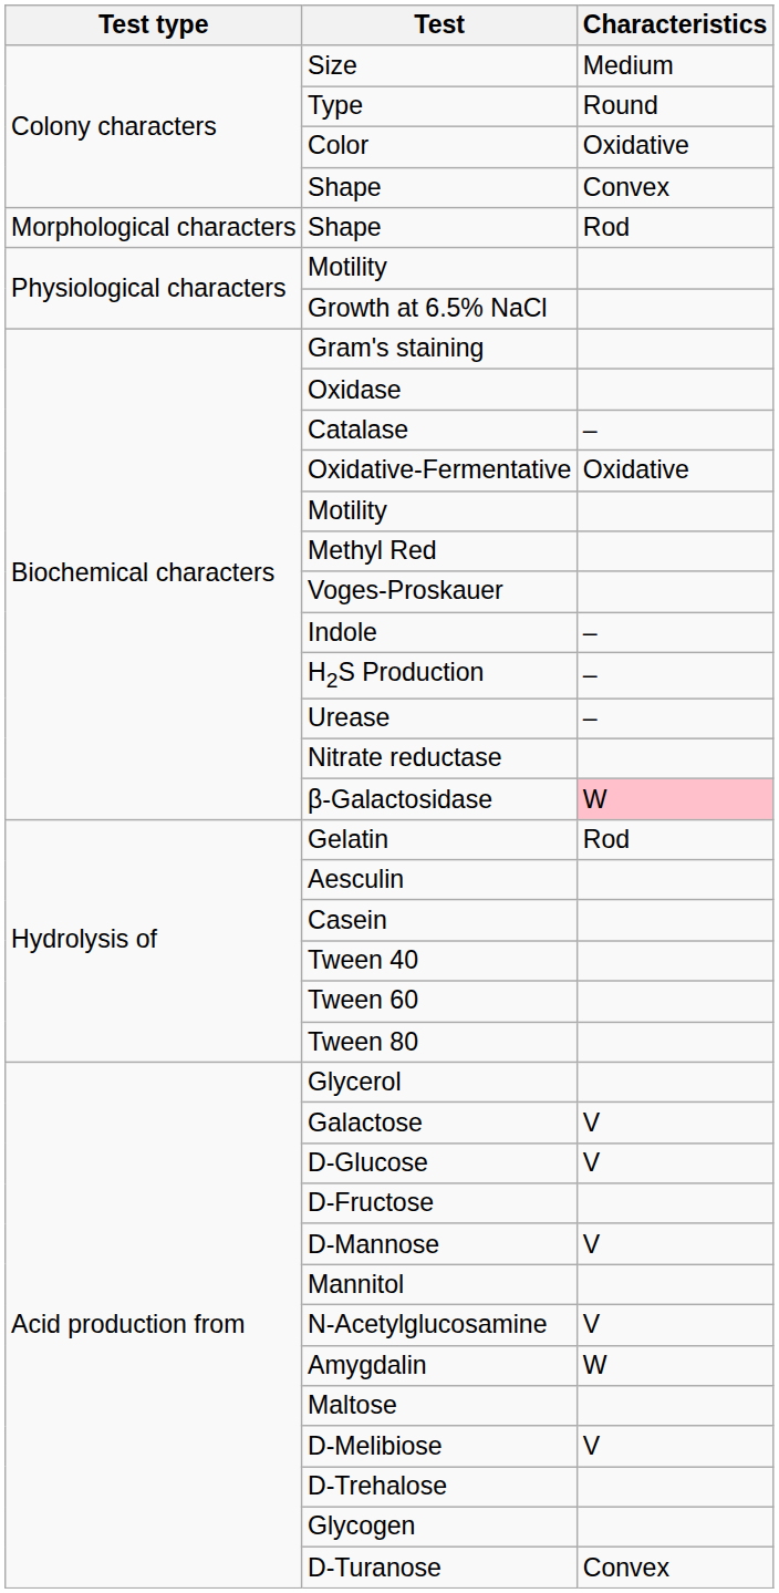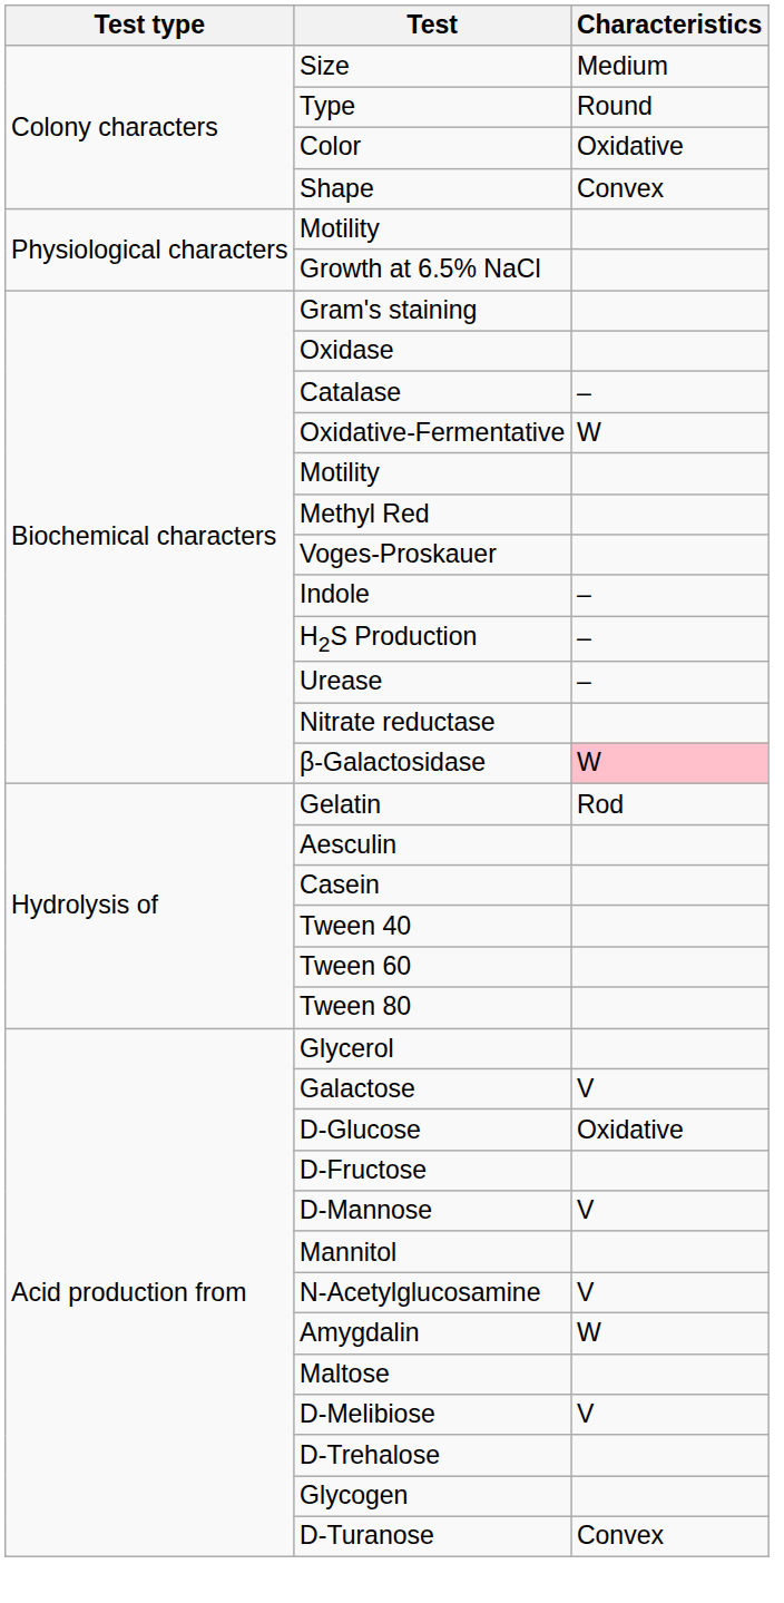 <table class="wikitable">
 <tr>
 <th>Test type</th>
 <th>Test</th>
 <th>Characteristics</th>
 </tr>
 <tr>
 <td rowspan="4">Colony  characters</td>
 <td>Size</td>
 <td>Medium</td>
 </tr>
 <tr>
 <td>Type</td>
 <td>Round</td>
 </tr>
 <tr>
 <td>Color</td>
 <td>Oxidative</td>
 </tr>
 <tr>
 <td>Shape</td>
 <td>Convex</td>
-</tr>
-<tr>
-<td>Morphological  characters</td>
-<td>Shape</td>
-<td>Rod</td>
 </tr>
 <tr>
 <td rowspan="2">Physiological  characters</td>
 <td>Motility</td>
 <td></td>
 </tr>
 <tr>
 <td>Growth  at 6.5% NaCl</td>
 <td></td>
 </tr>
 <tr>
 <td rowspan="12">Biochemical  characters</td>
 <td>Gram's staining</td>
 <td></td>
 </tr>
 <tr>
 <td>Oxidase</td>
 <td></td>
 </tr>
 <tr>
 <td>Catalase</td>
 <td>–</td>
 </tr>
 <tr>
 <td>Oxidative-Fermentative</td>
-<td>Oxidative</td>
+<td>W</td>
 </tr>
 <tr>
 <td>Motility</td>
 <td></td>
 </tr>
 <tr>
 <td>Methyl Red</td>
 <td></td>
 </tr>
 <tr>
 <td>Voges-Proskauer</td>
 <td></td>
 </tr>
 <tr>
 <td>Indole</td>
 <td>–</td>
 </tr>
 <tr>
 <td>H<sub>2</sub>S Production</td>
 <td>–</td>
 </tr>
 <tr>
 <td>Urease</td>
 <td>–</td>
 </tr>
 <tr>
 <td>Nitrate reductase</td>
 <td></td>
 </tr>
 <tr>
 <td>β-Galactosidase</td>
 <td style="background: pink;">W</td>
 </tr>
 <tr>
 <td rowspan="6">Hydrolysis  of</td>
 <td>Gelatin</td>
 <td>Rod</td>
 </tr>
 <tr>
 <td>Aesculin</td>
 <td></td>
 </tr>
 <tr>
 <td>Casein</td>
 <td></td>
 </tr>
 <tr>
 <td>Tween 40</td>
 <td></td>
 </tr>
 <tr>
 <td>Tween 60</td>
 <td></td>
 </tr>
 <tr>
 <td>Tween 80</td>
 <td></td>
 </tr>
 <tr>
 <td rowspan="13">Acid  production from</td>
 <td>Glycerol</td>
 <td></td>
 </tr>
 <tr>
 <td>Galactose</td>
 <td>V</td>
 </tr>
 <tr>
 <td>D-Glucose</td>
-<td>V</td>
+<td>Oxidative</td>
 </tr>
 <tr>
 <td>D-Fructose</td>
 <td></td>
 </tr>
 <tr>
 <td>D-Mannose</td>
 <td>V</td>
 </tr>
 <tr>
 <td>Mannitol</td>
 <td></td>
 </tr>
 <tr>
 <td>N-Acetylglucosamine</td>
 <td>V</td>
 </tr>
 <tr>
 <td>Amygdalin</td>
 <td>W</td>
 </tr>
 <tr>
 <td>Maltose</td>
 <td></td>
 </tr>
 <tr>
 <td>D-Melibiose</td>
 <td>V</td>
 </tr>
 <tr>
 <td>D-Trehalose</td>
 <td></td>
 </tr>
 <tr>
 <td>Glycogen</td>
 <td></td>
 </tr>
 <tr>
 <td>D-Turanose</td>
 <td>Convex</td>
 </tr>
 </table>
